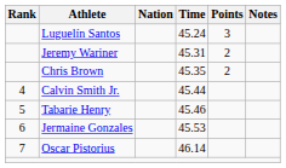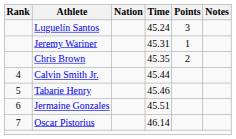 <table class="wikitable mw-datatable sortable" style="text-align:center;">
 <tr>
 <th>Rank</th>
 <th>Athlete</th>
 <th>Nation</th>
 <th>Time</th>
 <th>Points</th>
 <th>Notes</th>
 </tr>
 <tr>
 <td></td>
 <td align=left><a href='#'>Luguelín Santos</a></td>
 <td align=left></td>
 <td>45.24</td>
 <td>3</td>
 <td></td>
 </tr>
 <tr>
 <td></td>
 <td align=left><a href='#'>Jeremy Wariner</a></td>
 <td align=left></td>
 <td>45.31</td>
-<td>2</td>
+<td>1</td>
 <td></td>
 </tr>
 <tr>
 <td></td>
 <td align=left><a href='#'>Chris Brown</a></td>
 <td align=left></td>
 <td>45.35</td>
 <td>2</td>
 <td></td>
 </tr>
 <tr>
 <td>4</td>
 <td align=left><a href='#'>Calvin Smith Jr.</a></td>
 <td align=left></td>
 <td>45.44</td>
 <td></td>
 <td></td>
 </tr>
 <tr>
 <td>5</td>
 <td align=left><a href='#'>Tabarie Henry</a></td>
 <td align=left></td>
 <td>45.46</td>
 <td></td>
 <td></td>
 </tr>
 <tr>
 <td>6</td>
 <td align=left><a href='#'>Jermaine Gonzales</a></td>
 <td align=left></td>
-<td>45.53</td>
+<td>45.51</td>
 <td></td>
 <td></td>
 </tr>
 <tr>
 <td>7</td>
 <td align=left><a href='#'>Oscar Pistorius</a></td>
 <td align=left></td>
 <td>46.14</td>
 <td></td>
 <td></td>
 </tr>
 <tr class="sortbottom">
 <td colspan=6></td>
 </tr>
 </table>
